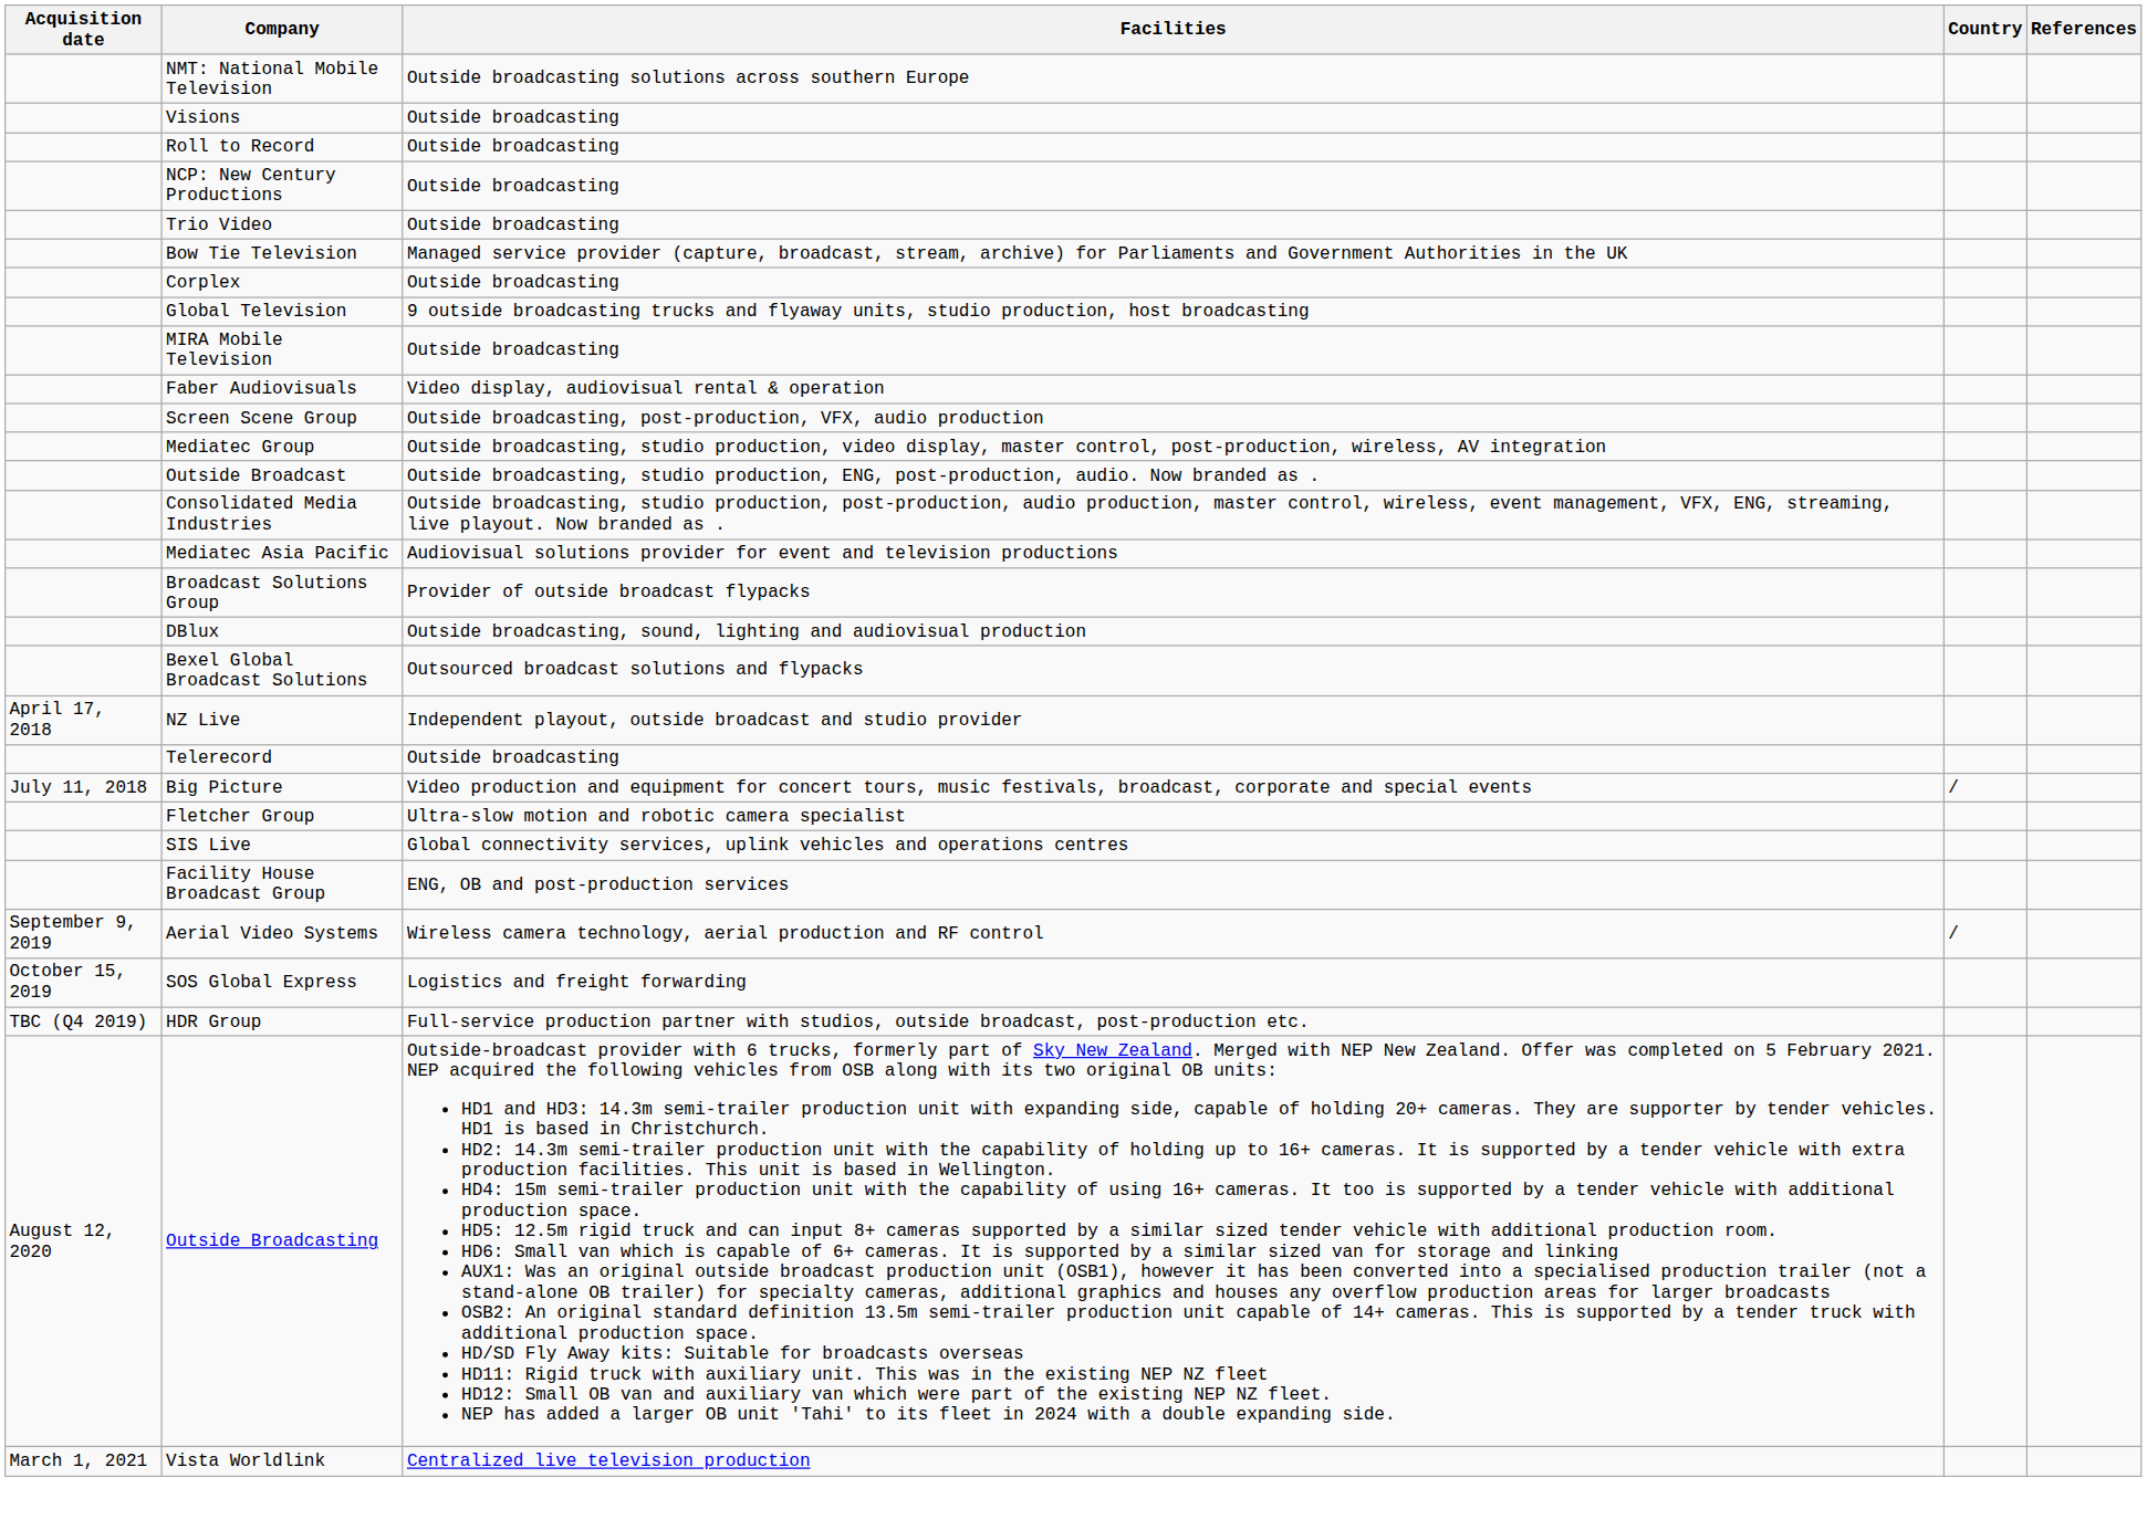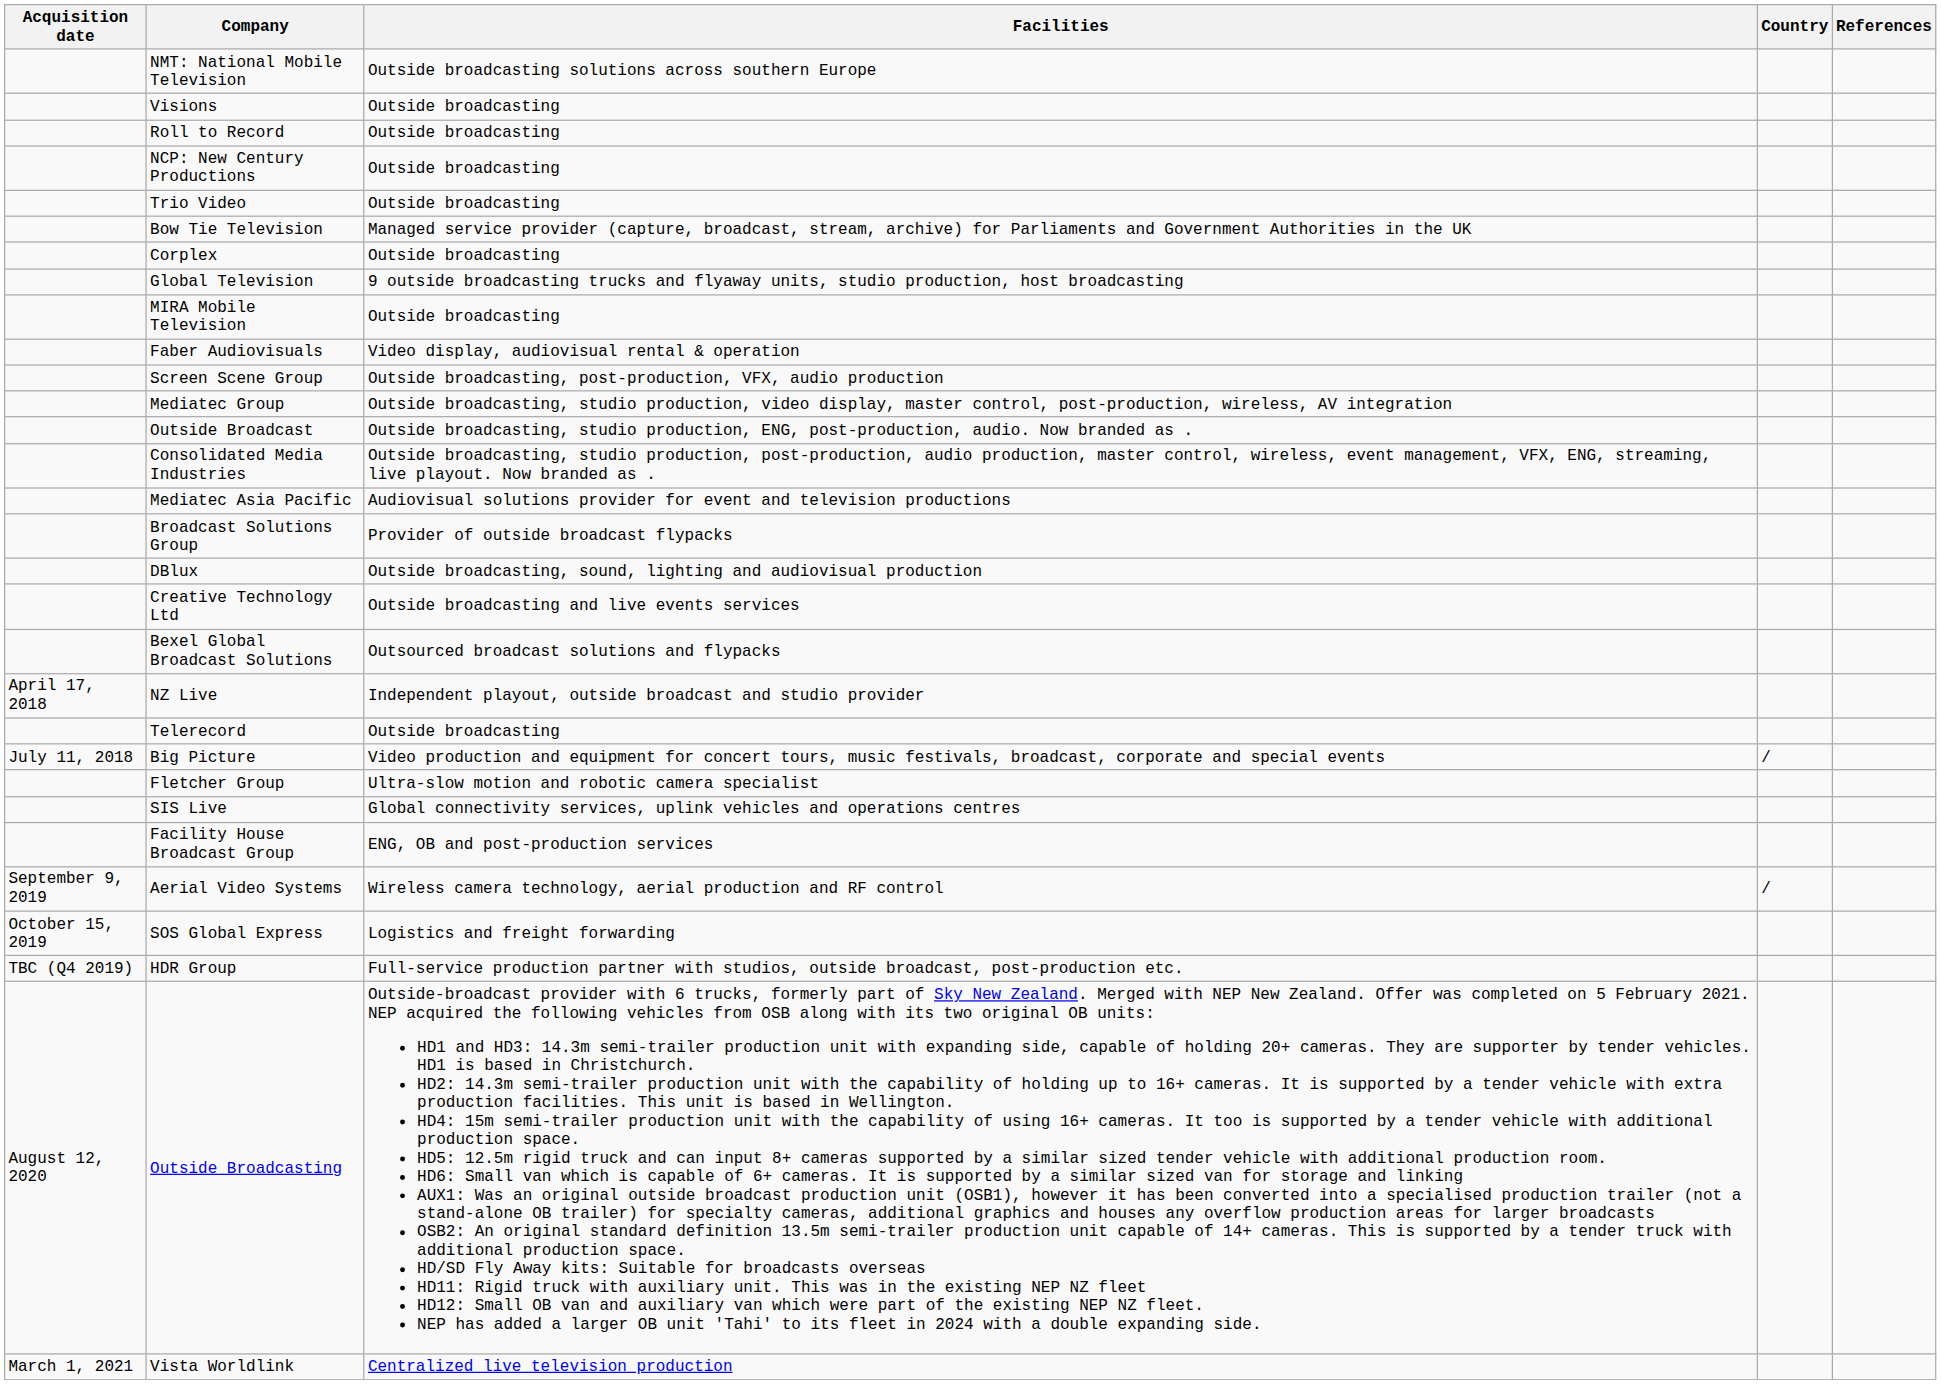 <table class="wikitable sortable">
 <tr>
 <th>Acquisition date</th>
 <th>Company</th>
 <th>Facilities</th>
 <th>Country</th>
 <th class="unsortable">References</th>
 </tr>
 <tr>
 <td></td>
 <td>NMT: National Mobile Television</td>
 <td>Outside broadcasting solutions across southern Europe</td>
 <td></td>
 <td></td>
 </tr>
 <tr>
 <td></td>
 <td>Visions</td>
 <td>Outside broadcasting</td>
 <td></td>
 <td></td>
 </tr>
 <tr>
 <td></td>
 <td>Roll to Record</td>
 <td>Outside broadcasting</td>
 <td></td>
 <td></td>
 </tr>
 <tr>
 <td></td>
 <td>NCP: New Century Productions</td>
 <td>Outside broadcasting</td>
 <td></td>
 <td></td>
 </tr>
 <tr>
 <td></td>
 <td>Trio Video</td>
 <td>Outside broadcasting</td>
 <td></td>
 <td></td>
 </tr>
 <tr>
 <td></td>
 <td>Bow Tie Television</td>
 <td>Managed service provider (capture, broadcast, stream, archive) for Parliaments and Government Authorities in the UK</td>
 <td></td>
 <td></td>
 </tr>
 <tr>
 <td></td>
 <td>Corplex</td>
 <td>Outside broadcasting</td>
 <td></td>
 <td></td>
 </tr>
 <tr>
 <td></td>
 <td>Global Television</td>
 <td>9 outside broadcasting trucks and flyaway units, studio production, host broadcasting</td>
 <td></td>
 <td></td>
 </tr>
 <tr>
 <td></td>
 <td>MIRA Mobile Television</td>
 <td>Outside broadcasting</td>
 <td></td>
 <td></td>
 </tr>
 <tr>
 <td></td>
 <td>Faber Audiovisuals</td>
 <td>Video display, audiovisual rental & operation</td>
 <td></td>
 <td></td>
 </tr>
 <tr>
 <td></td>
 <td>Screen Scene Group</td>
 <td>Outside broadcasting, post-production, VFX, audio production</td>
 <td></td>
 <td></td>
 </tr>
 <tr>
 <td></td>
 <td>Mediatec Group</td>
 <td>Outside broadcasting, studio production, video display, master control, post-production, wireless, AV integration</td>
 <td></td>
 <td></td>
 </tr>
 <tr>
 <td></td>
 <td>Outside Broadcast</td>
 <td>Outside broadcasting, studio production, ENG, post-production, audio. Now branded as .</td>
 <td></td>
 <td></td>
 </tr>
 <tr>
 <td></td>
 <td>Consolidated Media Industries</td>
 <td>Outside broadcasting, studio production, post-production, audio production, master control, wireless, event management, VFX, ENG, streaming, live playout. Now branded as .</td>
 <td></td>
 <td></td>
 </tr>
 <tr>
 <td></td>
 <td>Mediatec Asia Pacific</td>
 <td>Audiovisual solutions provider for event and television productions</td>
 <td></td>
 <td></td>
 </tr>
 <tr>
 <td></td>
 <td>Broadcast Solutions Group</td>
 <td>Provider of outside broadcast flypacks</td>
 <td></td>
 <td></td>
 </tr>
 <tr>
 <td></td>
 <td>DBlux</td>
 <td>Outside broadcasting, sound, lighting and audiovisual production</td>
 <td></td>
 <td></td>
 </tr>
 <tr>
 <td></td>
+<td>Creative Technology Ltd</td>
+<td>Outside broadcasting and live events services</td>
+<td></td>
+<td></td>
+</tr>
+<tr>
+<td></td>
 <td>Bexel Global Broadcast Solutions</td>
 <td>Outsourced broadcast solutions and flypacks</td>
 <td></td>
 <td></td>
 </tr>
 <tr>
 <td>April 17, 2018</td>
 <td>NZ Live</td>
 <td>Independent playout, outside broadcast and studio provider</td>
 <td></td>
 <td></td>
 </tr>
 <tr>
 <td></td>
 <td>Telerecord</td>
 <td>Outside broadcasting</td>
 <td></td>
 <td></td>
 </tr>
 <tr>
 <td>July 11, 2018</td>
 <td>Big Picture</td>
 <td>Video production and equipment for concert tours, music festivals, broadcast, corporate and special events</td>
 <td>/</td>
 <td></td>
 </tr>
 <tr>
 <td></td>
 <td>Fletcher Group</td>
 <td>Ultra-slow motion and robotic camera specialist</td>
 <td></td>
 <td></td>
 </tr>
 <tr>
 <td></td>
 <td>SIS Live</td>
 <td>Global connectivity services, uplink vehicles and operations centres</td>
 <td></td>
 <td></td>
 </tr>
 <tr>
 <td></td>
 <td>Facility House Broadcast Group</td>
 <td>ENG, OB and post-production services</td>
 <td></td>
 <td></td>
 </tr>
 <tr>
 <td>September 9, 2019</td>
 <td>Aerial Video Systems</td>
 <td>Wireless camera technology, aerial production and RF control</td>
 <td> / </td>
 <td></td>
 </tr>
 <tr>
 <td>October 15, 2019</td>
 <td>SOS Global Express</td>
 <td>Logistics and freight forwarding</td>
 <td></td>
 <td></td>
 </tr>
 <tr>
 <td>TBC (Q4 2019)</td>
 <td>HDR Group</td>
 <td>Full-service production partner with studios, outside broadcast, post-production etc.</td>
 <td></td>
 <td></td>
 </tr>
 <tr>
 <td>August 12, 2020</td>
 <td><a href='#'>Outside Broadcasting</a></td>
 <td>Outside-broadcast provider with 6 trucks, formerly part of <a href='#'>Sky New Zealand</a>. Merged with NEP New Zealand. Offer was completed on 5 February 2021.<br>NEP acquired the following vehicles from OSB along with its two original OB units:<ul><li>HD1 and HD3: 14.3m semi-trailer production unit with expanding side, capable of holding 20+ cameras. They are supporter by tender vehicles. HD1 is based in Christchurch.</li><li>HD2: 14.3m semi-trailer production unit with the capability of holding up to 16+ cameras. It is supported by a tender vehicle with extra production facilities. This unit is based in Wellington.</li><li>HD4: 15m semi-trailer production unit with the capability of using 16+ cameras. It too is supported by a tender vehicle with additional production space.</li><li>HD5: 12.5m rigid truck and can input 8+ cameras supported by a similar sized tender vehicle with additional production room.</li><li>HD6: Small van which is capable of 6+ cameras. It is supported by a similar sized van for storage and linking</li><li>AUX1: Was an original outside broadcast production unit (OSB1), however it has been converted into a specialised production trailer (not a stand-alone OB trailer) for specialty cameras, additional graphics and houses any overflow production areas for larger broadcasts</li><li>OSB2: An original standard definition 13.5m semi-trailer production unit capable of 14+ cameras. This is supported by a tender truck with additional production space.</li><li>HD/SD Fly Away kits: Suitable for broadcasts overseas</li><li>HD11: Rigid truck with auxiliary unit. This was in the existing NEP NZ fleet</li><li>HD12: Small OB van and auxiliary van which were part of the existing NEP NZ fleet.</li><li>NEP has added a larger OB unit 'Tahi' to its fleet in 2024 with a double expanding side.</li></ul></td>
 <td></td>
 <td></td>
 </tr>
 <tr>
 <td>March 1, 2021</td>
 <td>Vista Worldlink</td>
 <td><a href='#'>Centralized live television production</a></td>
 <td></td>
 <td></td>
 </tr>
 </table>
